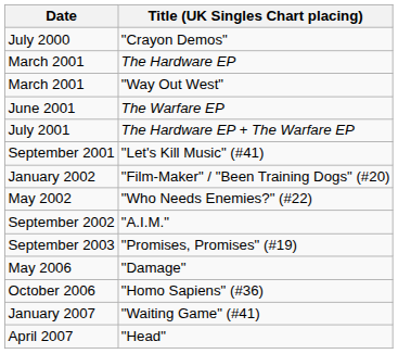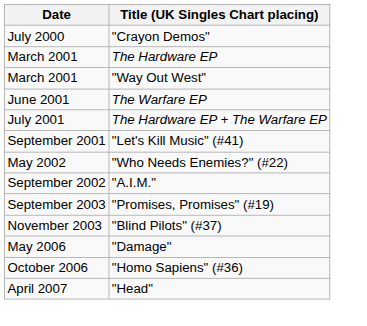 <table class="wikitable">
 <tr>
 <th>Date</th>
 <th>Title (UK Singles Chart placing)</th>
 </tr>
 <tr>
 <td>July 2000</td>
 <td>"Crayon Demos"</td>
 </tr>
 <tr>
 <td>March 2001</td>
 <td><em>The Hardware EP</em></td>
 </tr>
 <tr>
 <td>March 2001</td>
 <td>"Way Out West"</td>
 </tr>
 <tr>
 <td>June 2001</td>
 <td><em>The Warfare EP</em></td>
 </tr>
 <tr>
 <td>July 2001</td>
 <td><em>The Hardware EP + The Warfare EP</em></td>
 </tr>
 <tr>
 <td>September 2001</td>
 <td>"Let's Kill Music" (#41)</td>
 </tr>
 <tr>
-<td>January 2002</td>
-<td>"Film-Maker" / "Been Training Dogs" (#20)</td>
-</tr>
-<tr>
 <td>May 2002</td>
 <td>"Who Needs Enemies?" (#22)</td>
 </tr>
 <tr>
 <td>September 2002</td>
 <td>"A.I.M."</td>
 </tr>
 <tr>
 <td>September 2003</td>
 <td>"Promises, Promises" (#19)</td>
 </tr>
 <tr>
+<td>November 2003</td>
+<td>"Blind Pilots" (#37)</td>
+</tr>
+<tr>
 <td>May 2006</td>
 <td>"Damage"</td>
 </tr>
 <tr>
 <td>October 2006</td>
 <td>"Homo Sapiens" (#36)</td>
 </tr>
 <tr>
-<td>January 2007</td>
-<td>"Waiting Game" (#41)</td>
-</tr>
-<tr>
 <td>April 2007</td>
 <td>"Head"</td>
 </tr>
 </table>
